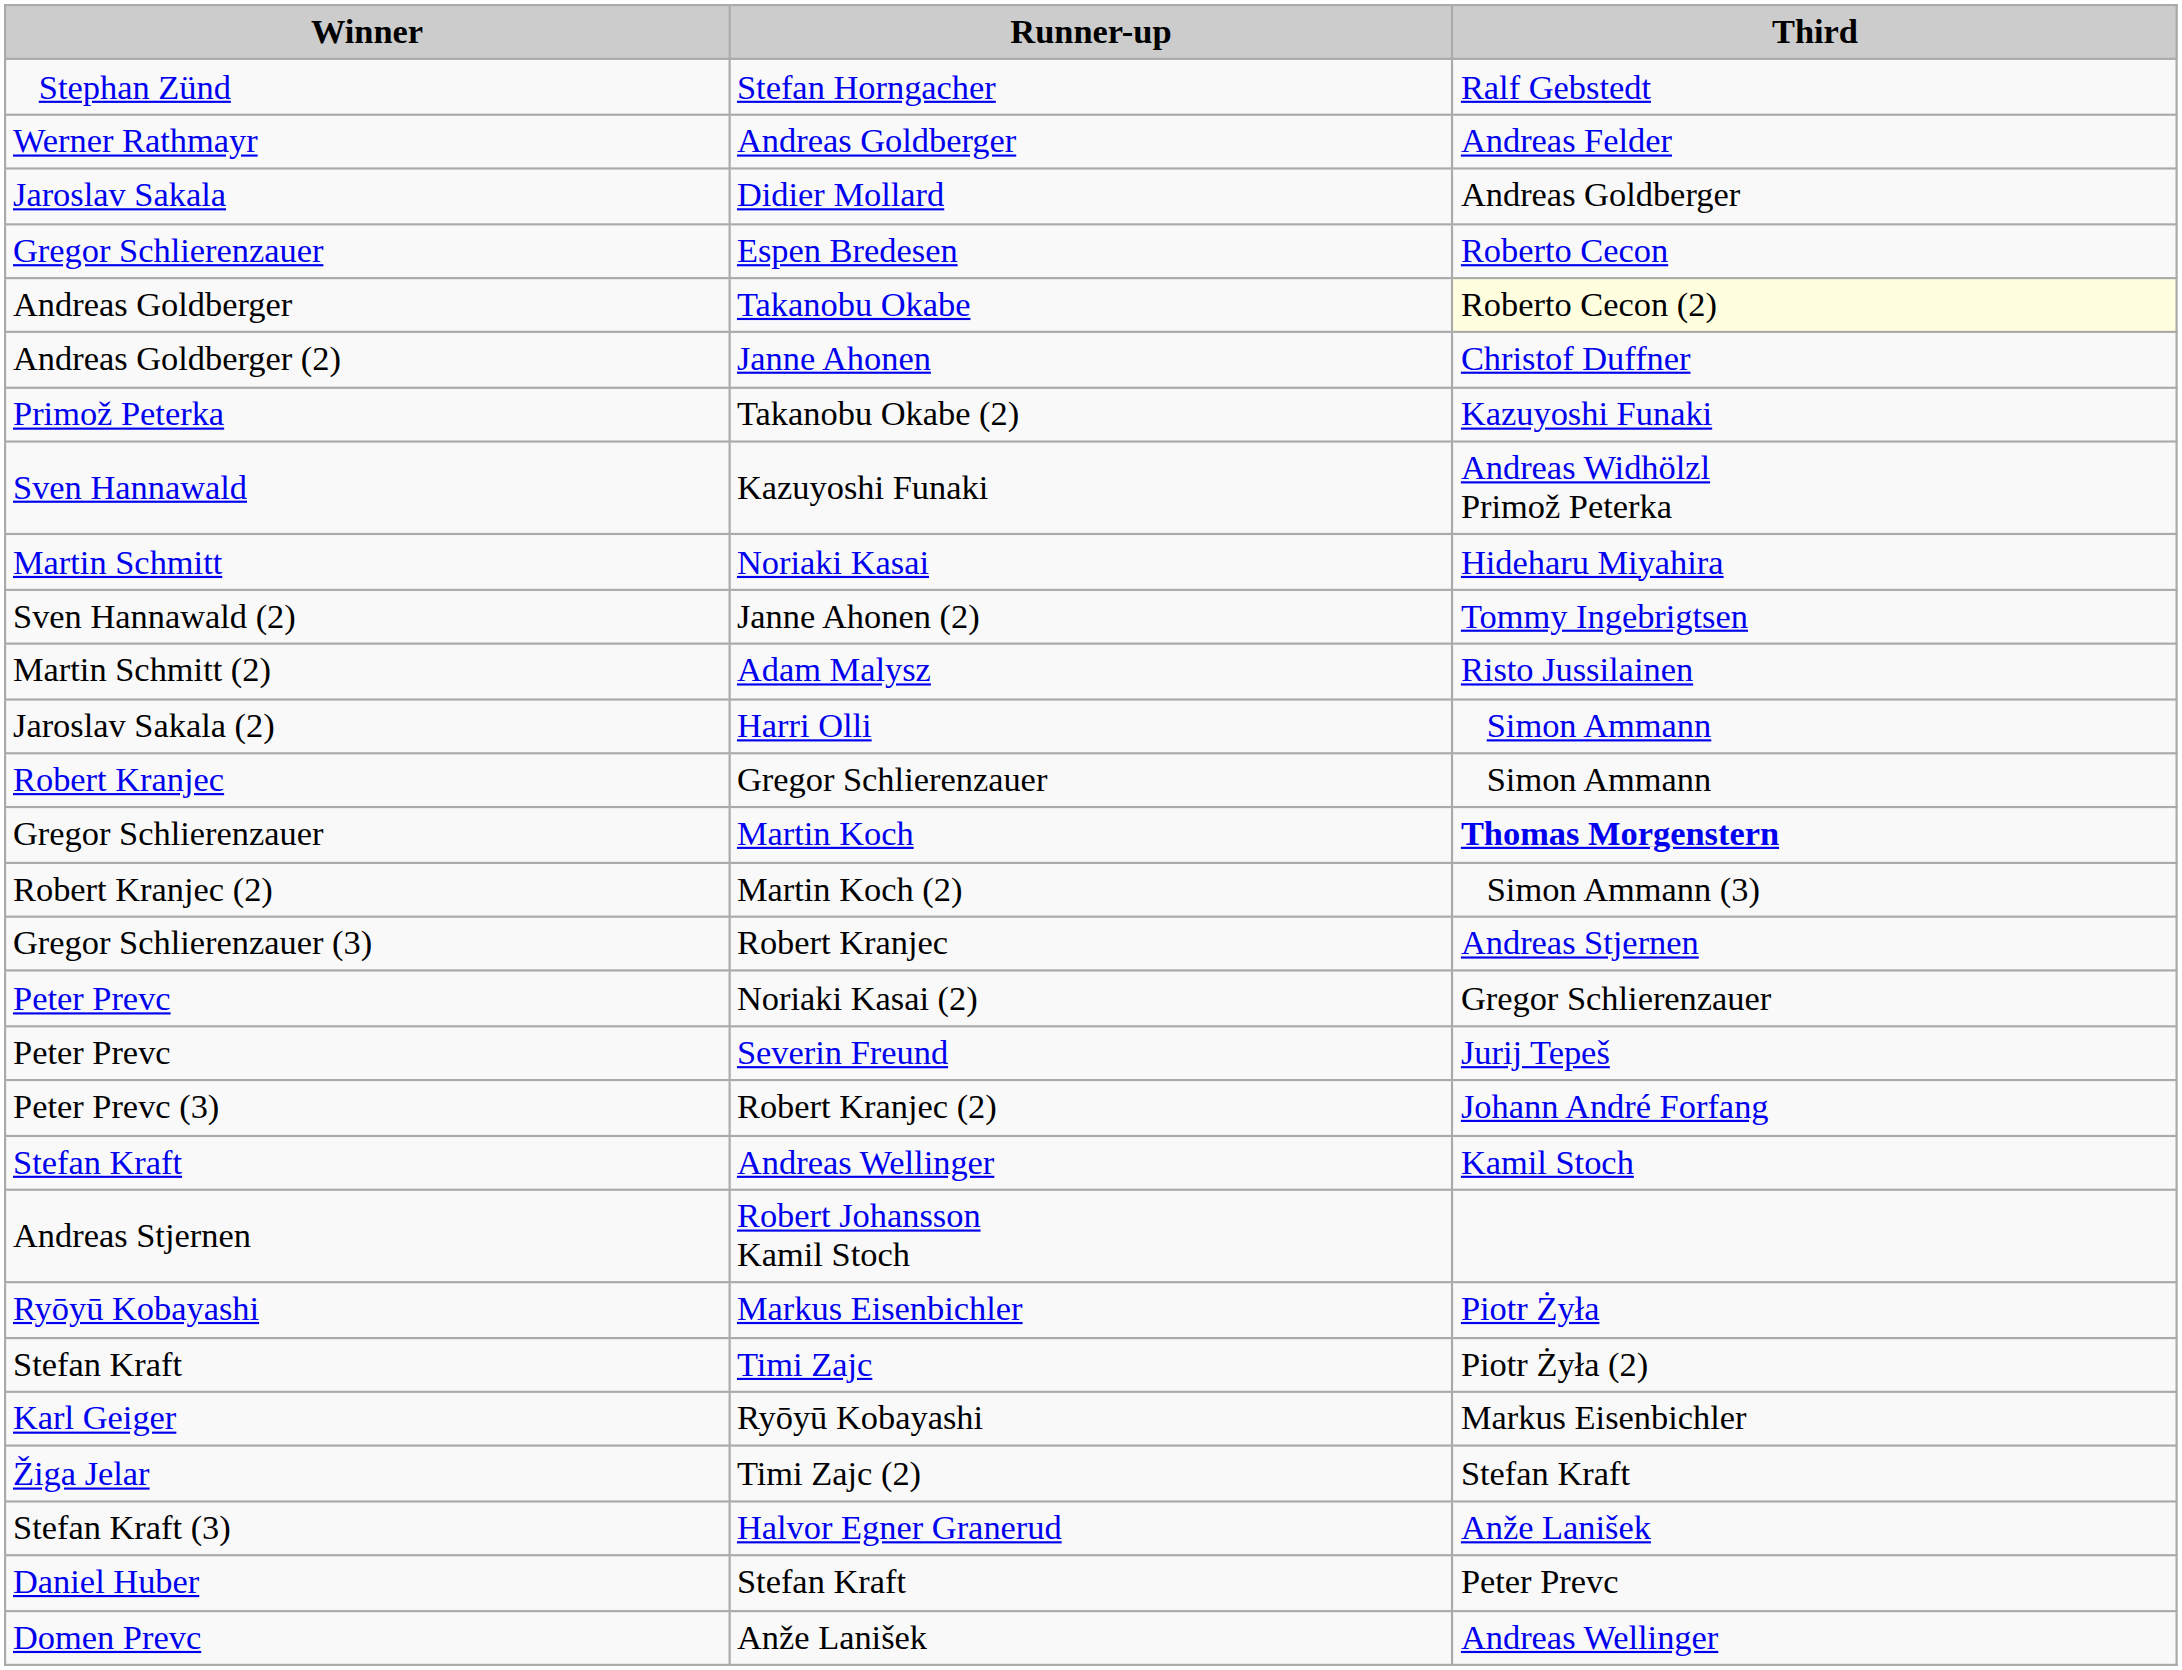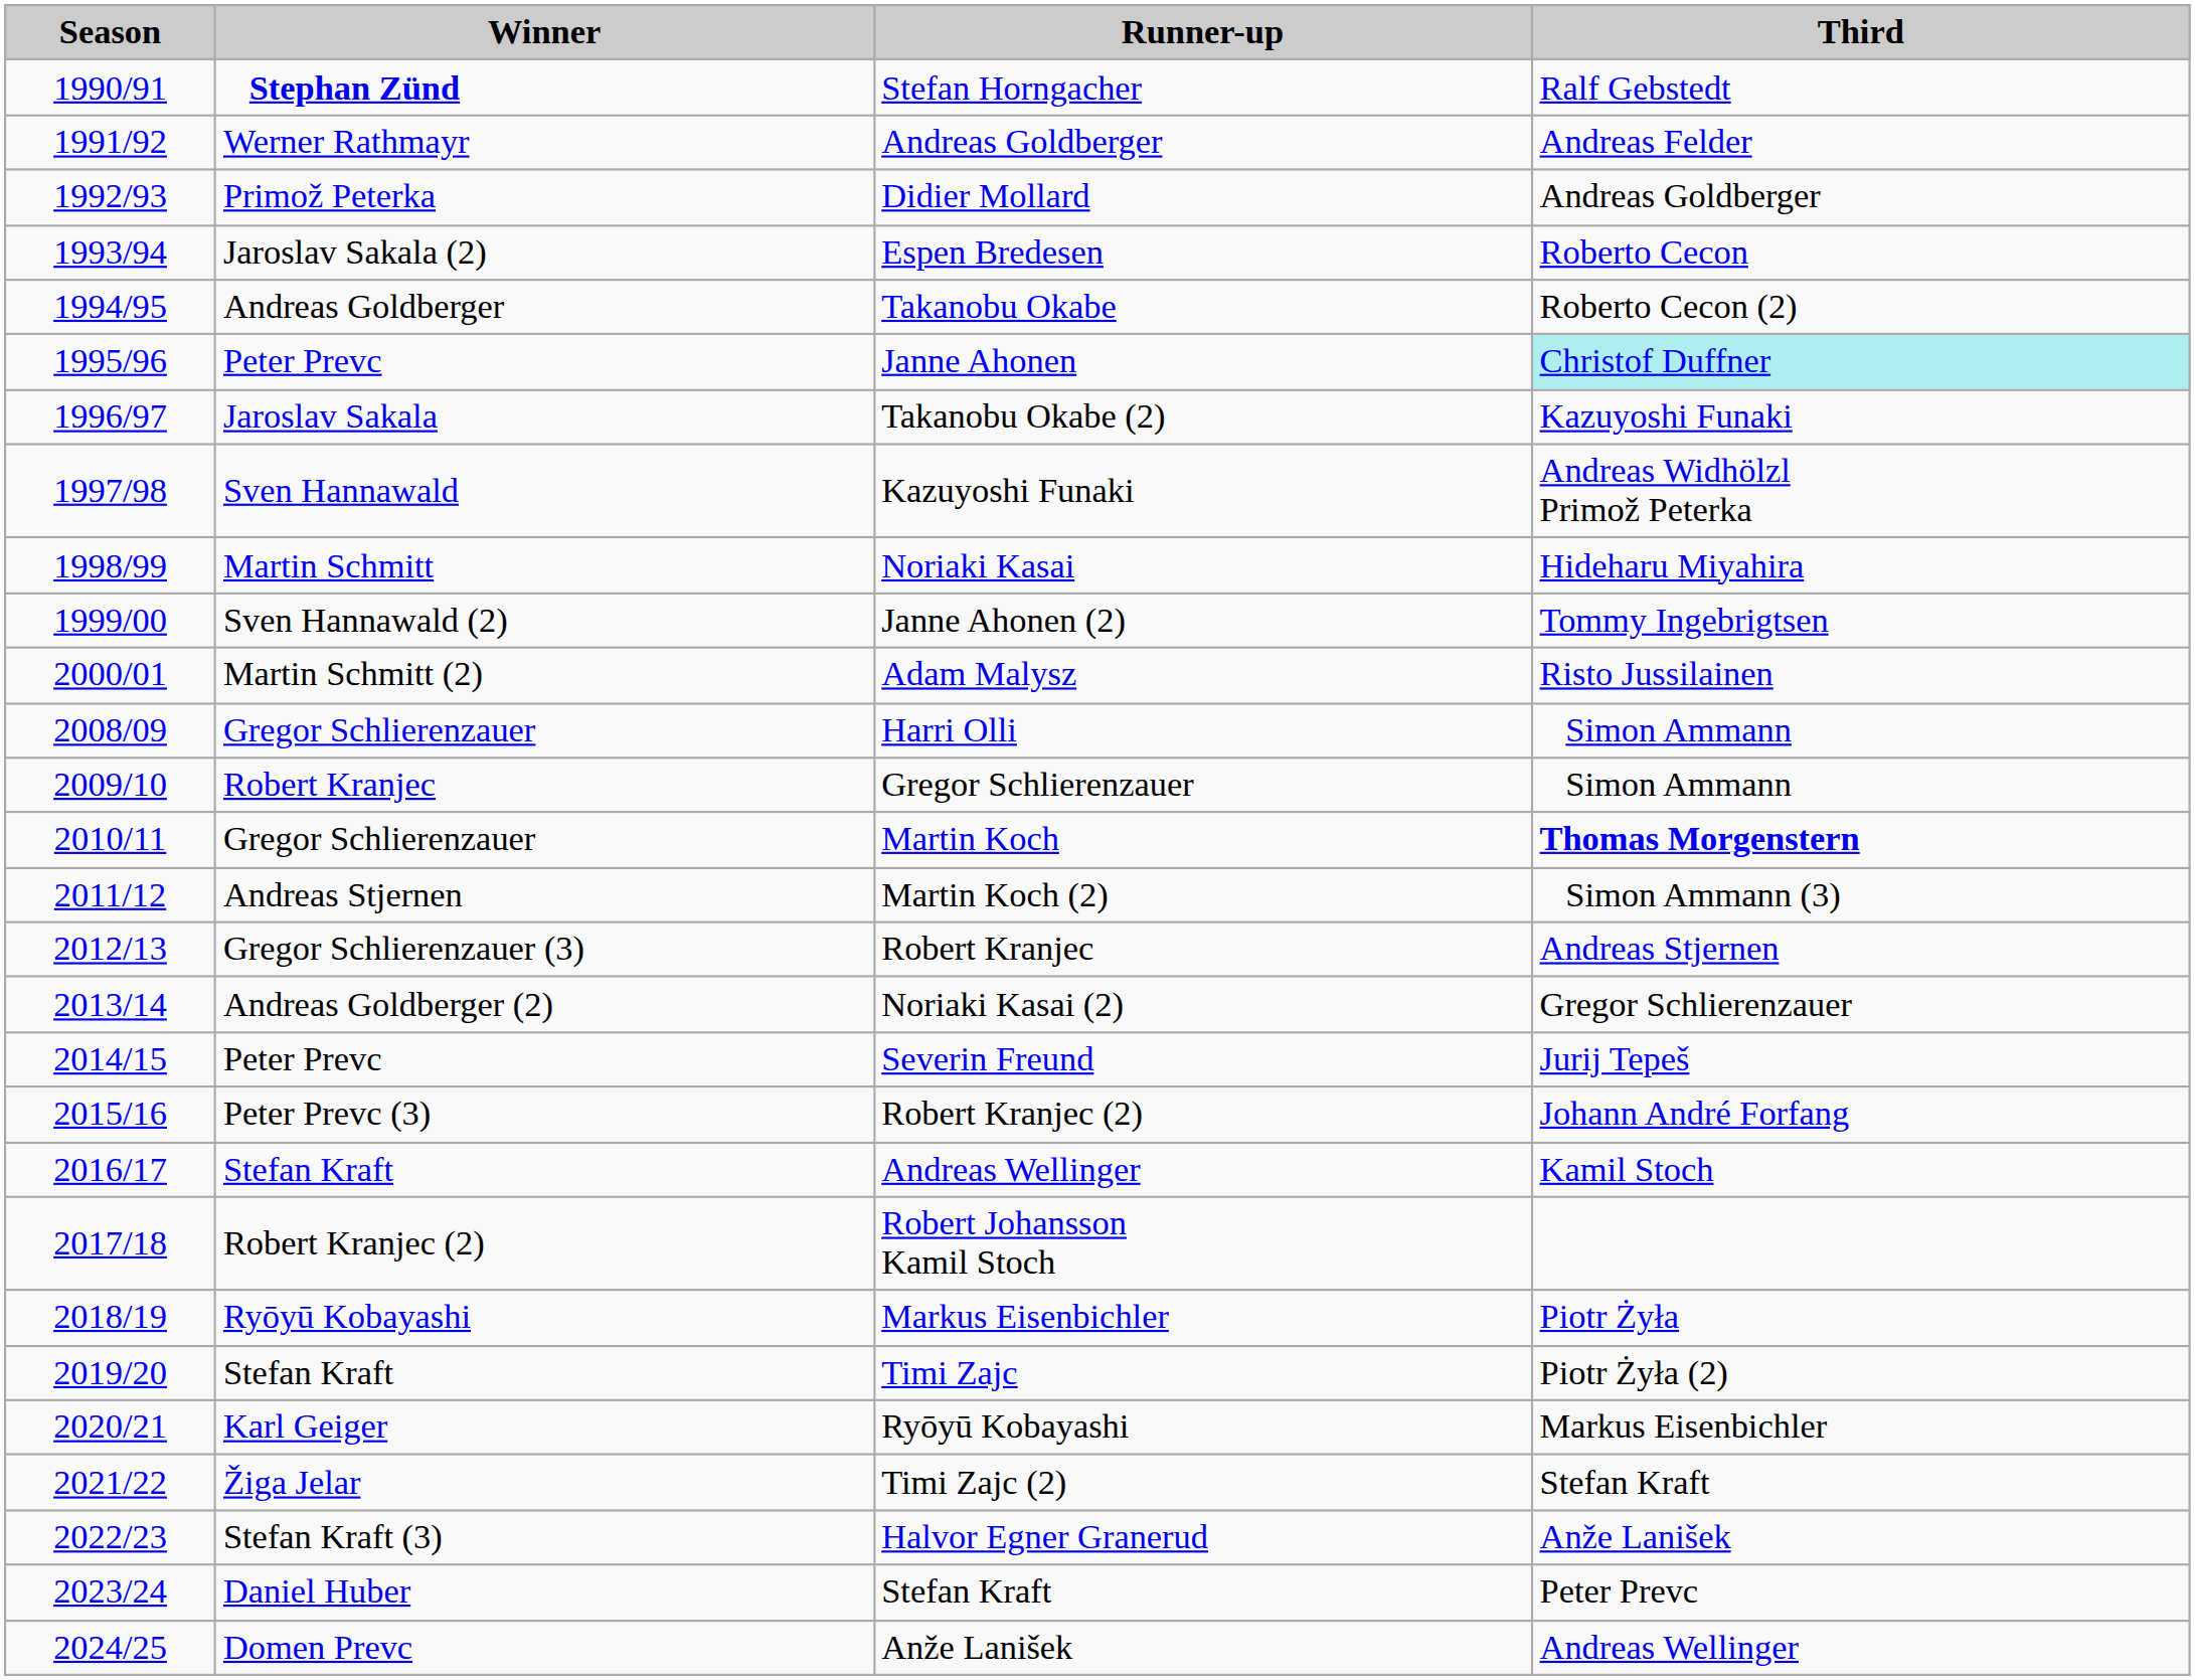 <table class="wikitable sortable" style="font-size: 100%" width="80%">
 <tr style="background:#ccc; text-align:center;">
+<th style="background:#ccc;" width="40">Season</th>
 <th style="background:#ccc;" width="180">Winner</th>
 <th style="background:#ccc;" width="180">Runner-up</th>
 <th style="background:#ccc;" width="180">Third</th>
 </tr>
 <tr>
-<td>   <a href='#'>Stephan Zünd</a></td>
+<td align=center><a href='#'>1990/91</a></td>
+<td><strong>   <a href='#'>Stephan Zünd</a></strong></td>
 <td> <a href='#'>Stefan Horngacher</a></td>
 <td> <a href='#'>Ralf Gebstedt</a></td>
 </tr>
 <tr>
+<td align=center><a href='#'>1991/92</a></td>
 <td> <a href='#'>Werner Rathmayr</a></td>
 <td> <a href='#'>Andreas Goldberger</a></td>
 <td> <a href='#'>Andreas Felder</a></td>
 </tr>
 <tr>
-<td> <a href='#'>Jaroslav Sakala</a></td>
+<td align=center><a href='#'>1992/93</a></td>
+<td> <a href='#'>Primož Peterka</a></td>
 <td> <a href='#'>Didier Mollard</a></td>
 <td> Andreas Goldberger</td>
 </tr>
 <tr>
-<td> <a href='#'>Gregor Schlierenzauer</a></td>
+<td align=center><a href='#'>1993/94</a></td>
+<td> Jaroslav Sakala (2)</td>
 <td> <a href='#'>Espen Bredesen</a></td>
 <td> <a href='#'>Roberto Cecon</a></td>
 </tr>
 <tr>
+<td align=center><a href='#'>1994/95</a></td>
 <td> Andreas Goldberger</td>
 <td> <a href='#'>Takanobu Okabe</a></td>
-<td style="background: lightyellow;"> Roberto Cecon (2)</td>
+<td> Roberto Cecon (2)</td>
 </tr>
 <tr>
-<td> Andreas Goldberger (2)</td>
+<td align=center><a href='#'>1995/96</a></td>
+<td> <a href='#'>Peter Prevc</a></td>
 <td> <a href='#'>Janne Ahonen</a></td>
-<td> <a href='#'>Christof Duffner</a></td>
+<td style="background: paleturquoise;"> <a href='#'>Christof Duffner</a></td>
 </tr>
 <tr>
-<td> <a href='#'>Primož Peterka</a></td>
+<td align=center><a href='#'>1996/97</a></td>
+<td> <a href='#'>Jaroslav Sakala</a></td>
 <td> Takanobu Okabe (2)</td>
 <td> <a href='#'>Kazuyoshi Funaki</a></td>
 </tr>
 <tr>
+<td align=center><a href='#'>1997/98</a></td>
 <td> <a href='#'>Sven Hannawald</a></td>
 <td> Kazuyoshi Funaki</td>
 <td> <a href='#'>Andreas Widhölzl</a><br> Primož Peterka</td>
 </tr>
 <tr>
+<td align=center><a href='#'>1998/99</a></td>
 <td> <a href='#'>Martin Schmitt</a></td>
 <td> <a href='#'>Noriaki Kasai</a></td>
 <td> <a href='#'>Hideharu Miyahira</a></td>
 </tr>
 <tr>
+<td align=center><a href='#'>1999/00</a></td>
 <td> Sven Hannawald (2)</td>
 <td> Janne Ahonen (2)</td>
 <td> <a href='#'>Tommy Ingebrigtsen</a></td>
 </tr>
 <tr>
+<td align=center><a href='#'>2000/01</a></td>
 <td> Martin Schmitt (2)</td>
 <td> <a href='#'>Adam Malysz</a></td>
 <td> <a href='#'>Risto Jussilainen</a></td>
 </tr>
 <tr>
-<td> Jaroslav Sakala (2)</td>
+<td align=center><a href='#'>2008/09</a></td>
+<td> <a href='#'>Gregor Schlierenzauer</a></td>
 <td> <a href='#'>Harri Olli</a></td>
 <td>   <a href='#'>Simon Ammann</a></td>
 </tr>
 <tr>
+<td align=center><a href='#'>2009/10</a></td>
 <td> <a href='#'>Robert Kranjec</a></td>
 <td> Gregor Schlierenzauer</td>
 <td>   Simon Ammann</td>
 </tr>
 <tr>
+<td align=center><a href='#'>2010/11</a></td>
 <td> Gregor Schlierenzauer</td>
 <td> <a href='#'>Martin Koch</a></td>
 <td><strong> <a href='#'>Thomas Morgenstern</a></strong></td>
 </tr>
 <tr>
-<td> Robert Kranjec (2)</td>
+<td align=center><a href='#'>2011/12</a></td>
+<td> Andreas Stjernen</td>
 <td> Martin Koch (2)</td>
 <td>   Simon Ammann (3)</td>
 </tr>
 <tr>
+<td align=center><a href='#'>2012/13</a></td>
 <td> Gregor Schlierenzauer (3)</td>
 <td> Robert Kranjec</td>
 <td> <a href='#'>Andreas Stjernen</a></td>
 </tr>
 <tr>
-<td> <a href='#'>Peter Prevc</a></td>
+<td align=center><a href='#'>2013/14</a></td>
+<td> Andreas Goldberger (2)</td>
 <td> Noriaki Kasai (2)</td>
 <td> Gregor Schlierenzauer</td>
 </tr>
 <tr>
+<td align=center><a href='#'>2014/15</a></td>
 <td> Peter Prevc</td>
 <td> <a href='#'>Severin Freund</a></td>
 <td> <a href='#'>Jurij Tepeš</a></td>
 </tr>
 <tr>
+<td align=center><a href='#'>2015/16</a></td>
 <td> Peter Prevc (3)</td>
 <td> Robert Kranjec (2)</td>
 <td> <a href='#'>Johann André Forfang</a></td>
 </tr>
 <tr>
+<td align=center><a href='#'>2016/17</a></td>
 <td> <a href='#'>Stefan Kraft</a></td>
 <td> <a href='#'>Andreas Wellinger</a></td>
 <td> <a href='#'>Kamil Stoch</a></td>
 </tr>
 <tr>
-<td> Andreas Stjernen</td>
+<td align=center><a href='#'>2017/18</a></td>
+<td> Robert Kranjec (2)</td>
 <td> <a href='#'>Robert Johansson</a><br> Kamil Stoch</td>
 <td></td>
 </tr>
 <tr>
+<td align=center><a href='#'>2018/19</a></td>
 <td> <a href='#'>Ryōyū Kobayashi</a></td>
 <td> <a href='#'>Markus Eisenbichler</a></td>
 <td> <a href='#'>Piotr Żyła</a></td>
 </tr>
 <tr>
+<td align=center><a href='#'>2019/20</a></td>
 <td> Stefan Kraft</td>
 <td> <a href='#'>Timi Zajc</a></td>
 <td> Piotr Żyła (2)</td>
 </tr>
 <tr>
+<td align=center><a href='#'>2020/21</a></td>
 <td> <a href='#'>Karl Geiger</a></td>
 <td> Ryōyū Kobayashi</td>
 <td> Markus Eisenbichler</td>
 </tr>
 <tr>
+<td align=center><a href='#'>2021/22</a></td>
 <td> <a href='#'>Žiga Jelar</a></td>
 <td> Timi Zajc (2)</td>
 <td> Stefan Kraft</td>
 </tr>
 <tr>
+<td align=center><a href='#'>2022/23</a></td>
 <td> Stefan Kraft (3)</td>
 <td> <a href='#'>Halvor Egner Granerud</a></td>
 <td> <a href='#'>Anže Lanišek</a></td>
 </tr>
 <tr>
+<td align=center><a href='#'>2023/24</a></td>
 <td> <a href='#'>Daniel Huber</a></td>
 <td> Stefan Kraft</td>
 <td> Peter Prevc</td>
 </tr>
 <tr>
+<td align=center><a href='#'>2024/25</a></td>
 <td> <a href='#'>Domen Prevc</a></td>
 <td> Anže Lanišek</td>
 <td> <a href='#'>Andreas Wellinger</a></td>
 </tr>
 </table>
